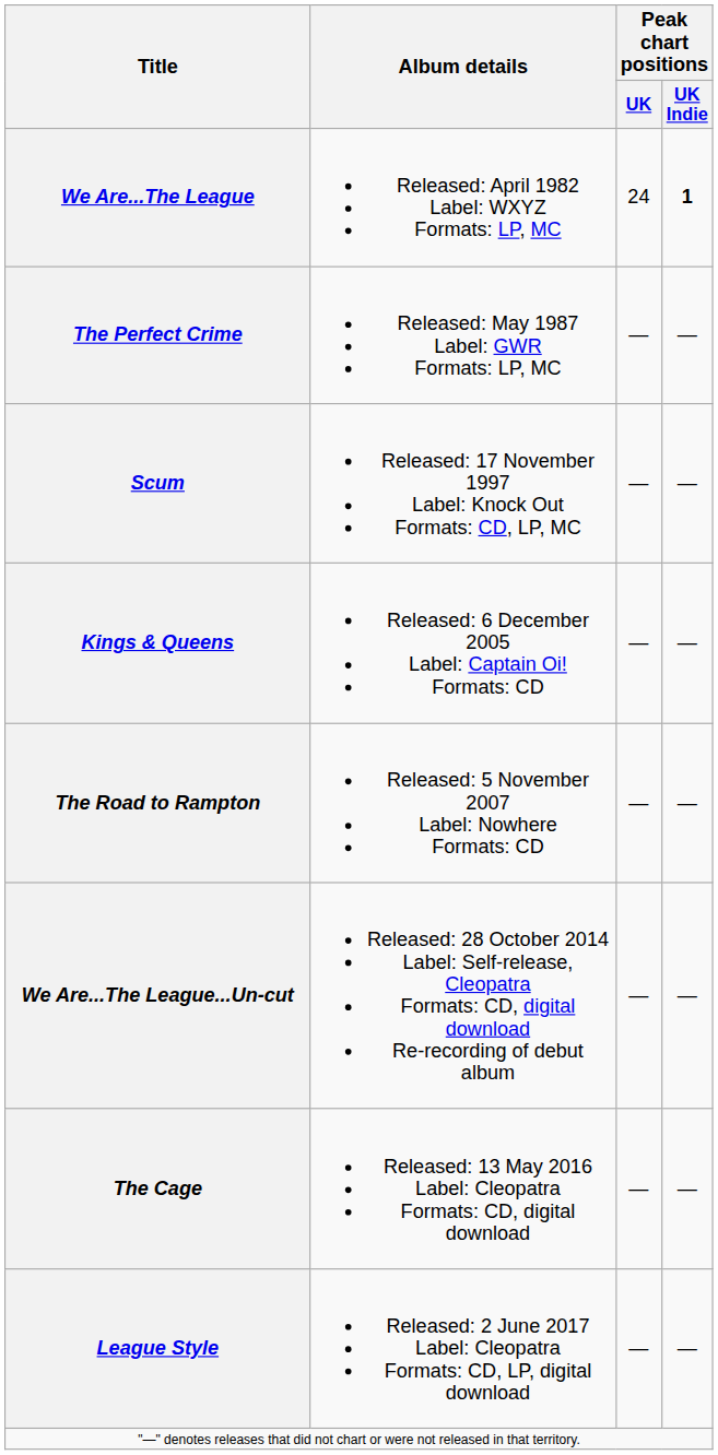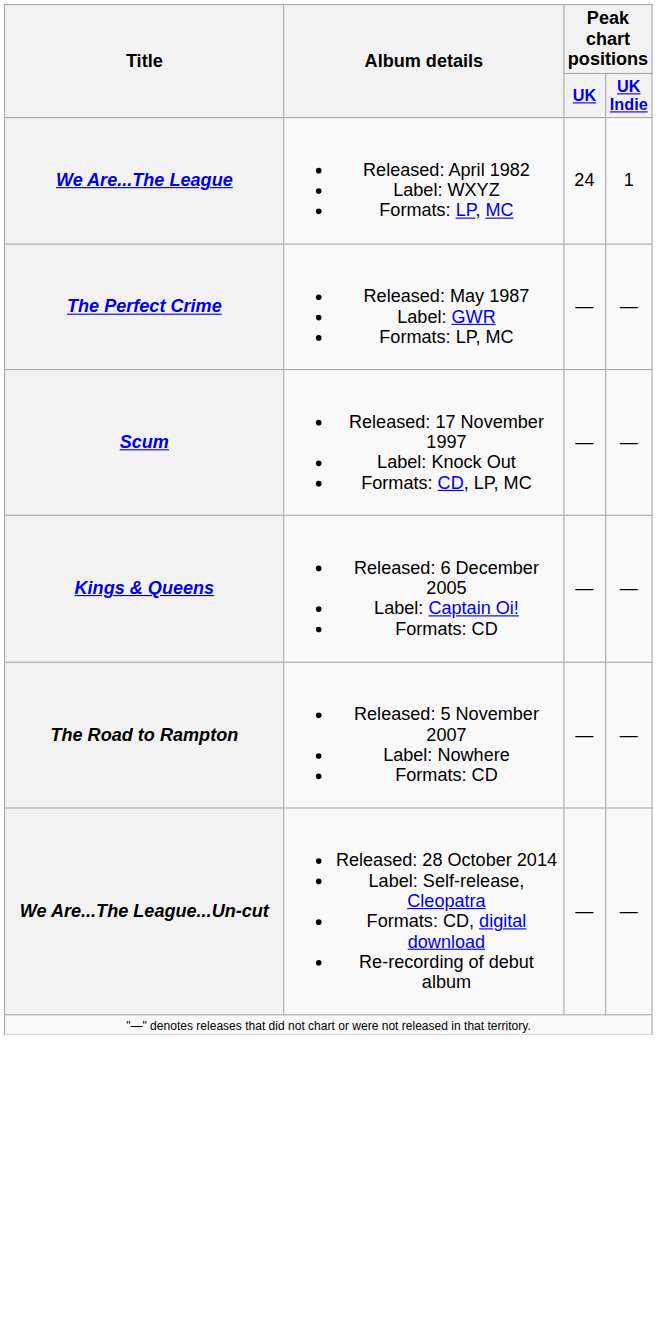 <table class="wikitable plainrowheaders" style="text-align:center;">
 <tr>
 <th rowspan="2" scope="col" style="width:15em;">Title</th>
 <th rowspan="2" scope="col" style="width:15em;">Album details</th>
 <th colspan="2">Peak chart positions</th>
 </tr>
 <tr>
 <th scope="col" style="width:2em;font-size:90%;"><a href='#'>UK</a><br></th>
 <th scope="col" style="width:2em;font-size:90%;"><a href='#'>UK Indie</a><br></th>
 </tr>
 <tr>
 <th scope="row"><em><a href='#'>We Are...The League</a></em></th>
 <td><br><ul><li>Released: April 1982</li><li>Label: WXYZ</li><li>Formats: <a href='#'>LP</a>, <a href='#'>MC</a></li></ul></td>
 <td>24</td>
-<td><strong>1</strong></td>
+<td>1</td>
 </tr>
 <tr>
 <th scope="row"><em><a href='#'>The Perfect Crime</a></em></th>
 <td><br><ul><li>Released: May 1987</li><li>Label: <a href='#'>GWR</a></li><li>Formats: LP, MC</li></ul></td>
 <td>—</td>
 <td>—</td>
 </tr>
 <tr>
 <th scope="row"><em><a href='#'>Scum</a></em></th>
 <td><br><ul><li>Released: 17 November 1997</li><li>Label: Knock Out</li><li>Formats: <a href='#'>CD</a>, LP, MC</li></ul></td>
 <td>—</td>
 <td>—</td>
 </tr>
 <tr>
 <th scope="row"><a href='#'><em>Kings & Queens</em></a></th>
 <td><br><ul><li>Released: 6 December 2005</li><li>Label: <a href='#'>Captain Oi!</a></li><li>Formats: CD</li></ul></td>
 <td>—</td>
 <td>—</td>
 </tr>
 <tr>
 <th scope="row"><em>The Road to Rampton</em></th>
 <td><br><ul><li>Released: 5 November 2007</li><li>Label: Nowhere</li><li>Formats: CD</li></ul></td>
 <td>—</td>
 <td>—</td>
 </tr>
 <tr>
 <th scope="row"><em>We Are...The League...Un-cut</em></th>
 <td><br><ul><li>Released: 28 October 2014</li><li>Label: Self-release, <a href='#'>Cleopatra</a></li><li>Formats: CD, <a href='#'>digital download</a></li><li>Re-recording of debut album</li></ul></td>
 <td>—</td>
 <td>—</td>
 </tr>
 <tr>
-<th scope="row"><em>The Cage</em></th>
-<td><br><ul><li>Released: 13 May 2016</li><li>Label: Cleopatra</li><li>Formats: CD, digital download</li></ul></td>
-<td>—</td>
-<td>—</td>
-</tr>
-<tr>
-<th scope="row"><em><a href='#'>League Style</a></em></th>
-<td><br><ul><li>Released: 2 June 2017</li><li>Label: Cleopatra</li><li>Formats: CD, LP, digital download</li></ul></td>
-<td>—</td>
-<td>—</td>
-</tr>
-<tr>
 <td colspan="4" style="font-size:8pt">"—" denotes releases that did not chart or were not released in that territory.</td>
 </tr>
 </table>
